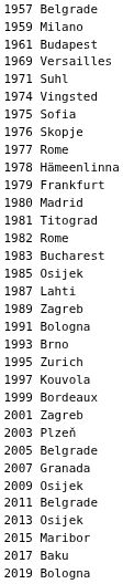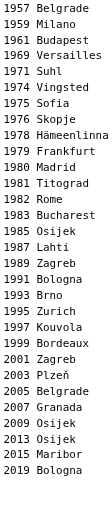 <table>
 <tr>
 <td>1957 Belgrade</td>
 <td></td>
 <td></td>
 <td></td>
 </tr>
 <tr>
 <td>1959 Milano</td>
 <td></td>
 <td></td>
 <td></td>
 </tr>
 <tr>
 <td>1961 Budapest</td>
 <td></td>
 <td></td>
 <td></td>
 </tr>
 <tr>
 <td>1969 Versailles</td>
 <td></td>
 <td></td>
 <td></td>
 </tr>
 <tr>
 <td>1971 Suhl</td>
 <td></td>
 <td></td>
 <td></td>
 </tr>
 <tr>
 <td>1974 Vingsted</td>
 <td></td>
 <td></td>
 <td></td>
 </tr>
 <tr>
 <td>1975 Sofia</td>
 <td></td>
 <td></td>
 <td></td>
 </tr>
 <tr>
 <td>1976 Skopje</td>
-<td></td>
-<td></td>
-<td></td>
-</tr>
-<tr>
-<td>1977 Rome</td>
 <td></td>
 <td></td>
 <td></td>
 </tr>
 <tr>
 <td>1978 Hämeenlinna</td>
 <td></td>
 <td></td>
 <td></td>
 </tr>
 <tr>
 <td>1979 Frankfurt</td>
 <td></td>
 <td></td>
 <td></td>
 </tr>
 <tr>
 <td>1980 Madrid</td>
 <td></td>
 <td></td>
 <td></td>
 </tr>
 <tr>
 <td>1981 Titograd</td>
 <td></td>
 <td></td>
 <td></td>
 </tr>
 <tr>
 <td>1982 Rome</td>
 <td></td>
 <td></td>
 <td></td>
 </tr>
 <tr>
 <td>1983 Bucharest</td>
 <td></td>
 <td></td>
 <td></td>
 </tr>
 <tr>
 <td>1985 Osijek</td>
 <td></td>
 <td></td>
 <td></td>
 </tr>
 <tr>
 <td>1987 Lahti</td>
 <td></td>
 <td></td>
 <td></td>
 </tr>
 <tr>
 <td>1989 Zagreb</td>
 <td></td>
 <td></td>
 <td></td>
 </tr>
 <tr>
 <td>1991 Bologna</td>
 <td></td>
 <td></td>
 <td></td>
 </tr>
 <tr>
 <td>1993 Brno</td>
 <td></td>
 <td></td>
 <td></td>
 </tr>
 <tr>
 <td>1995 Zurich</td>
 <td></td>
 <td></td>
 <td></td>
 </tr>
 <tr>
 <td>1997 Kouvola</td>
 <td></td>
 <td></td>
 <td></td>
 </tr>
 <tr>
 <td>1999 Bordeaux</td>
 <td></td>
 <td></td>
 <td></td>
 </tr>
 <tr>
 <td>2001 Zagreb</td>
 <td></td>
 <td></td>
 <td></td>
 </tr>
 <tr>
 <td>2003 Plzeň</td>
 <td></td>
 <td></td>
 <td></td>
 </tr>
 <tr>
 <td>2005 Belgrade</td>
 <td></td>
 <td></td>
 <td></td>
 </tr>
 <tr>
 <td>2007 Granada</td>
 <td></td>
 <td></td>
 <td></td>
 </tr>
 <tr>
 <td>2009 Osijek</td>
 <td></td>
 <td></td>
 <td></td>
 </tr>
 <tr>
-<td>2011 Belgrade</td>
-<td></td>
-<td></td>
-<td></td>
-</tr>
-<tr>
 <td>2013 Osijek</td>
 <td></td>
 <td></td>
 <td></td>
 </tr>
 <tr>
 <td>2015 Maribor</td>
 <td></td>
 <td></td>
 <td></td>
 </tr>
 <tr>
-<td>2017 Baku</td>
-<td></td>
-<td></td>
-<td></td>
-</tr>
-<tr>
 <td>2019 Bologna</td>
 <td></td>
 <td></td>
 <td></td>
 </tr>
 </table>
